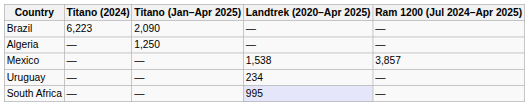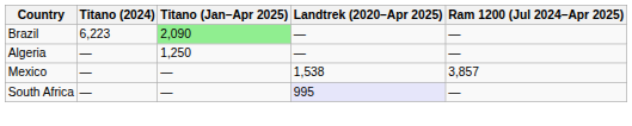 <table class="wikitable sortable">
 <tr>
 <th>Country</th>
 <th>Titano (2024)</th>
 <th>Titano (Jan–Apr 2025)</th>
 <th>Landtrek (2020–Apr 2025)</th>
 <th>Ram 1200 (Jul 2024–Apr 2025)</th>
 </tr>
 <tr>
 <td>Brazil</td>
 <td>6,223</td>
-<td>2,090</td>
+<td style="background: lightgreen;">2,090</td>
 <td>—</td>
 <td>—</td>
 </tr>
 <tr>
 <td>Algeria</td>
 <td>—</td>
 <td>1,250</td>
 <td>—</td>
 <td>—</td>
 </tr>
 <tr>
 <td>Mexico</td>
 <td>—</td>
 <td>—</td>
 <td>1,538</td>
 <td>3,857</td>
 </tr>
 <tr>
-<td>Uruguay</td>
-<td>—</td>
-<td>—</td>
-<td>234</td>
-<td>—</td>
-</tr>
-<tr>
 <td>South Africa</td>
 <td>—</td>
 <td>—</td>
 <td style="background: lavender;">995</td>
 <td>—</td>
 </tr>
 </table>
